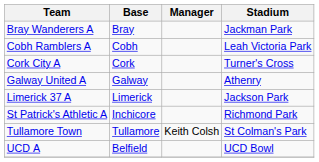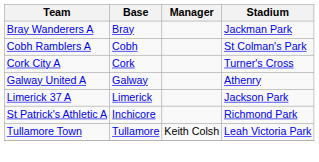 <table class="wikitable sortable">
 <tr>
 <th>Team</th>
 <th>Base</th>
 <th>Manager</th>
 <th>Stadium</th>
 </tr>
 <tr>
 <td><a href='#'>Bray Wanderers A</a></td>
 <td><a href='#'>Bray</a></td>
 <td></td>
 <td><a href='#'>Jackman Park</a></td>
 </tr>
 <tr>
 <td><a href='#'>Cobh Ramblers A</a></td>
 <td><a href='#'>Cobh</a></td>
 <td></td>
-<td><a href='#'>Leah Victoria Park</a></td>
+<td><a href='#'>St Colman's Park</a></td>
 </tr>
 <tr>
 <td><a href='#'>Cork City A</a></td>
 <td><a href='#'>Cork</a></td>
 <td></td>
 <td><a href='#'>Turner's Cross</a></td>
 </tr>
 <tr>
 <td><a href='#'>Galway United A</a></td>
 <td><a href='#'>Galway</a></td>
 <td></td>
 <td><a href='#'>Athenry</a></td>
 </tr>
 <tr>
 <td><a href='#'>Limerick 37 A</a></td>
 <td><a href='#'>Limerick</a></td>
 <td></td>
 <td><a href='#'>Jackson Park</a></td>
 </tr>
 <tr>
 <td><a href='#'>St Patrick's Athletic A</a></td>
 <td><a href='#'>Inchicore</a></td>
 <td></td>
 <td><a href='#'>Richmond Park</a></td>
 </tr>
 <tr>
 <td><a href='#'>Tullamore Town</a></td>
 <td><a href='#'>Tullamore</a></td>
 <td> Keith Colsh</td>
-<td><a href='#'>St Colman's Park</a></td>
-</tr>
-<tr>
-<td><a href='#'>UCD A</a></td>
-<td><a href='#'>Belfield</a></td>
-<td></td>
-<td><a href='#'>UCD Bowl</a></td>
+<td><a href='#'>Leah Victoria Park</a></td>
 </tr>
 <tr>
 </tr>
 </table>
